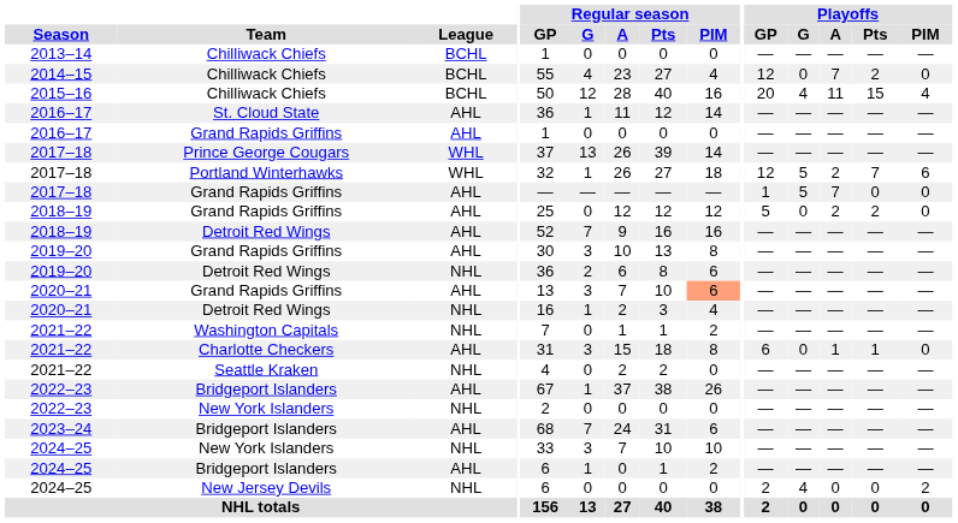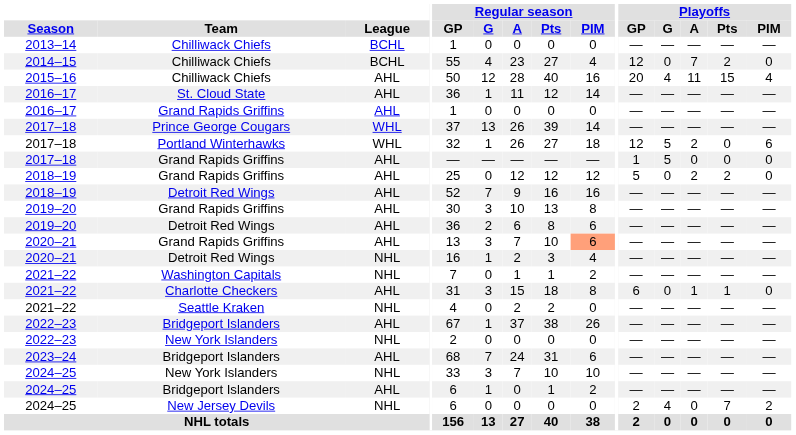 <table border="0" cellpadding="1" cellspacing="0" style="text-align:center; width:60em">
 <tr bgcolor="#e0e0e0">
 <th colspan="3" bgcolor="#ffffff"></th>
 <th rowspan="100" bgcolor="#ffffff"></th>
 <th colspan="5"><a href='#'>Regular season</a></th>
 <th rowspan="100" bgcolor="#ffffff"></th>
 <th colspan="5"><a href='#'>Playoffs</a></th>
 </tr>
 <tr bgcolor="#e0e0e0">
 <th><a href='#'>Season</a></th>
 <th>Team</th>
 <th>League</th>
 <th>GP</th>
 <th><a href='#'>G</a></th>
 <th><a href='#'>A</a></th>
 <th><a href='#'>Pts</a></th>
 <th><a href='#'>PIM</a></th>
 <th>GP</th>
 <th>G</th>
 <th>A</th>
 <th>Pts</th>
 <th>PIM</th>
 </tr>
 <tr ALIGN="center">
 <td><a href='#'>2013–14</a></td>
 <td><a href='#'>Chilliwack Chiefs</a></td>
 <td><a href='#'>BCHL</a></td>
 <td>1</td>
 <td>0</td>
 <td>0</td>
 <td>0</td>
 <td>0</td>
 <td>—</td>
 <td>—</td>
 <td>—</td>
 <td>—</td>
 <td>—</td>
 </tr>
 <tr ALIGN="center" bgcolor="#f0f0f0">
 <td><a href='#'>2014–15</a></td>
 <td>Chilliwack Chiefs</td>
 <td>BCHL</td>
 <td>55</td>
 <td>4</td>
 <td>23</td>
 <td>27</td>
 <td>4</td>
 <td>12</td>
 <td>0</td>
 <td>7</td>
 <td>2</td>
 <td>0</td>
 </tr>
 <tr ALIGN="center">
 <td><a href='#'>2015–16</a></td>
 <td>Chilliwack Chiefs</td>
-<td>BCHL</td>
+<td>AHL</td>
 <td>50</td>
 <td>12</td>
 <td>28</td>
 <td>40</td>
 <td>16</td>
 <td>20</td>
 <td>4</td>
 <td>11</td>
 <td>15</td>
 <td>4</td>
 </tr>
 <tr ALIGN="center" bgcolor="#f0f0f0">
 <td><a href='#'>2016–17</a></td>
 <td><a href='#'>St. Cloud State</a></td>
 <td>AHL</td>
 <td>36</td>
 <td>1</td>
 <td>11</td>
 <td>12</td>
 <td>14</td>
 <td>—</td>
 <td>—</td>
 <td>—</td>
 <td>—</td>
 <td>—</td>
 </tr>
 <tr ALIGN="center">
 <td><a href='#'>2016–17</a></td>
 <td><a href='#'>Grand Rapids Griffins</a></td>
 <td><a href='#'>AHL</a></td>
 <td>1</td>
 <td>0</td>
 <td>0</td>
 <td>0</td>
 <td>0</td>
 <td>—</td>
 <td>—</td>
 <td>—</td>
 <td>—</td>
 <td>—</td>
 </tr>
 <tr ALIGN="center" bgcolor="#f0f0f0">
 <td><a href='#'>2017–18</a></td>
 <td><a href='#'>Prince George Cougars</a></td>
 <td><a href='#'>WHL</a></td>
 <td>37</td>
 <td>13</td>
 <td>26</td>
 <td>39</td>
 <td>14</td>
 <td>—</td>
 <td>—</td>
 <td>—</td>
 <td>—</td>
 <td>—</td>
 </tr>
 <tr ALIGN="center">
 <td>2017–18</td>
 <td><a href='#'>Portland Winterhawks</a></td>
 <td>WHL</td>
 <td>32</td>
 <td>1</td>
 <td>26</td>
 <td>27</td>
 <td>18</td>
 <td>12</td>
 <td>5</td>
 <td>2</td>
-<td>7</td>
+<td>0</td>
 <td>6</td>
 </tr>
 <tr ALIGN="center" bgcolor="#f0f0f0">
 <td><a href='#'>2017–18</a></td>
 <td>Grand Rapids Griffins</td>
 <td>AHL</td>
 <td>—</td>
 <td>—</td>
 <td>—</td>
 <td>—</td>
 <td>—</td>
 <td>1</td>
 <td>5</td>
-<td>7</td>
+<td>0</td>
 <td>0</td>
 <td>0</td>
 </tr>
 <tr>
 <td><a href='#'>2018–19</a></td>
 <td>Grand Rapids Griffins</td>
 <td>AHL</td>
 <td>25</td>
 <td>0</td>
 <td>12</td>
 <td>12</td>
 <td>12</td>
 <td>5</td>
 <td>0</td>
 <td>2</td>
 <td>2</td>
 <td>0</td>
 </tr>
 <tr ALIGN="center" bgcolor="#f0f0f0">
 <td><a href='#'>2018–19</a></td>
 <td><a href='#'>Detroit Red Wings</a></td>
 <td>AHL</td>
 <td>52</td>
 <td>7</td>
 <td>9</td>
 <td>16</td>
 <td>16</td>
 <td>—</td>
 <td>—</td>
 <td>—</td>
 <td>—</td>
 <td>—</td>
 </tr>
 <tr ALIGN="center">
 <td><a href='#'>2019–20</a></td>
 <td>Grand Rapids Griffins</td>
 <td>AHL</td>
 <td>30</td>
 <td>3</td>
 <td>10</td>
 <td>13</td>
 <td>8</td>
 <td>—</td>
 <td>—</td>
 <td>—</td>
 <td>—</td>
 <td>—</td>
 </tr>
 <tr ALIGN="center" bgcolor="#f0f0f0">
 <td><a href='#'>2019–20</a></td>
 <td>Detroit Red Wings</td>
-<td>NHL</td>
+<td>AHL</td>
 <td>36</td>
 <td>2</td>
 <td>6</td>
 <td>8</td>
 <td>6</td>
 <td>—</td>
 <td>—</td>
 <td>—</td>
 <td>—</td>
 <td>—</td>
 </tr>
 <tr ALIGN="center">
 <td><a href='#'>2020–21</a></td>
 <td>Grand Rapids Griffins</td>
 <td>AHL</td>
 <td>13</td>
 <td>3</td>
 <td>7</td>
 <td>10</td>
 <td style="background: lightsalmon;">6</td>
 <td>—</td>
 <td>—</td>
 <td>—</td>
 <td>—</td>
 <td>—</td>
 </tr>
 <tr ALIGN="center" bgcolor="#f0f0f0">
 <td><a href='#'>2020–21</a></td>
 <td>Detroit Red Wings</td>
 <td>NHL</td>
 <td>16</td>
 <td>1</td>
 <td>2</td>
 <td>3</td>
 <td>4</td>
 <td>—</td>
 <td>—</td>
 <td>—</td>
 <td>—</td>
 <td>—</td>
 </tr>
 <tr>
 <td><a href='#'>2021–22</a></td>
 <td><a href='#'>Washington Capitals</a></td>
 <td>NHL</td>
 <td>7</td>
 <td>0</td>
 <td>1</td>
 <td>1</td>
 <td>2</td>
 <td>—</td>
 <td>—</td>
 <td>—</td>
 <td>—</td>
 <td>—</td>
 </tr>
 <tr ALIGN="center" bgcolor="#f0f0f0">
 <td><a href='#'>2021–22</a></td>
 <td><a href='#'>Charlotte Checkers</a></td>
 <td>AHL</td>
 <td>31</td>
 <td>3</td>
 <td>15</td>
 <td>18</td>
 <td>8</td>
 <td>6</td>
 <td>0</td>
 <td>1</td>
 <td>1</td>
 <td>0</td>
 </tr>
 <tr ALIGN="center">
 <td>2021–22</td>
 <td><a href='#'>Seattle Kraken</a></td>
 <td>NHL</td>
 <td>4</td>
 <td>0</td>
 <td>2</td>
 <td>2</td>
 <td>0</td>
 <td>—</td>
 <td>—</td>
 <td>—</td>
 <td>—</td>
 <td>—</td>
 </tr>
 <tr ALIGN="center" bgcolor="#f0f0f0">
 <td><a href='#'>2022–23</a></td>
 <td><a href='#'>Bridgeport Islanders</a></td>
 <td>AHL</td>
 <td>67</td>
 <td>1</td>
 <td>37</td>
 <td>38</td>
 <td>26</td>
 <td>—</td>
 <td>—</td>
 <td>—</td>
 <td>—</td>
 <td>—</td>
 </tr>
 <tr ALIGN="center">
 <td><a href='#'>2022–23</a></td>
 <td><a href='#'>New York Islanders</a></td>
 <td>NHL</td>
 <td>2</td>
 <td>0</td>
 <td>0</td>
 <td>0</td>
 <td>0</td>
 <td>—</td>
 <td>—</td>
 <td>—</td>
 <td>—</td>
 <td>—</td>
 </tr>
 <tr ALIGN="center" bgcolor="#f0f0f0">
 <td><a href='#'>2023–24</a></td>
 <td>Bridgeport Islanders</td>
 <td>AHL</td>
 <td>68</td>
 <td>7</td>
 <td>24</td>
 <td>31</td>
 <td>6</td>
 <td>—</td>
 <td>—</td>
 <td>—</td>
 <td>—</td>
 <td>—</td>
 </tr>
 <tr>
 <td><a href='#'>2024–25</a></td>
 <td>New York Islanders</td>
 <td>NHL</td>
 <td>33</td>
 <td>3</td>
 <td>7</td>
 <td>10</td>
 <td>10</td>
 <td>—</td>
 <td>—</td>
 <td>—</td>
 <td>—</td>
 <td>—</td>
 </tr>
 <tr bgcolor="#f0f0f0">
 <td><a href='#'>2024–25</a></td>
 <td>Bridgeport Islanders</td>
 <td>AHL</td>
 <td>6</td>
 <td>1</td>
 <td>0</td>
 <td>1</td>
 <td>2</td>
 <td>—</td>
 <td>—</td>
 <td>—</td>
 <td>—</td>
 <td>—</td>
 </tr>
 <tr>
 <td>2024–25</td>
 <td><a href='#'>New Jersey Devils</a></td>
 <td>NHL</td>
 <td>6</td>
 <td>0</td>
 <td>0</td>
 <td>0</td>
 <td>0</td>
 <td>2</td>
 <td>4</td>
 <td>0</td>
-<td>0</td>
+<td>7</td>
 <td>2</td>
 </tr>
 <tr style="background:#e0e0e0;">
 <th colspan="3">NHL totals</th>
 <th>156</th>
 <th>13</th>
 <th>27</th>
 <th>40</th>
 <th>38</th>
 <th>2</th>
 <th>0</th>
 <th>0</th>
 <th>0</th>
 <th>0</th>
 </tr>
 </table>
